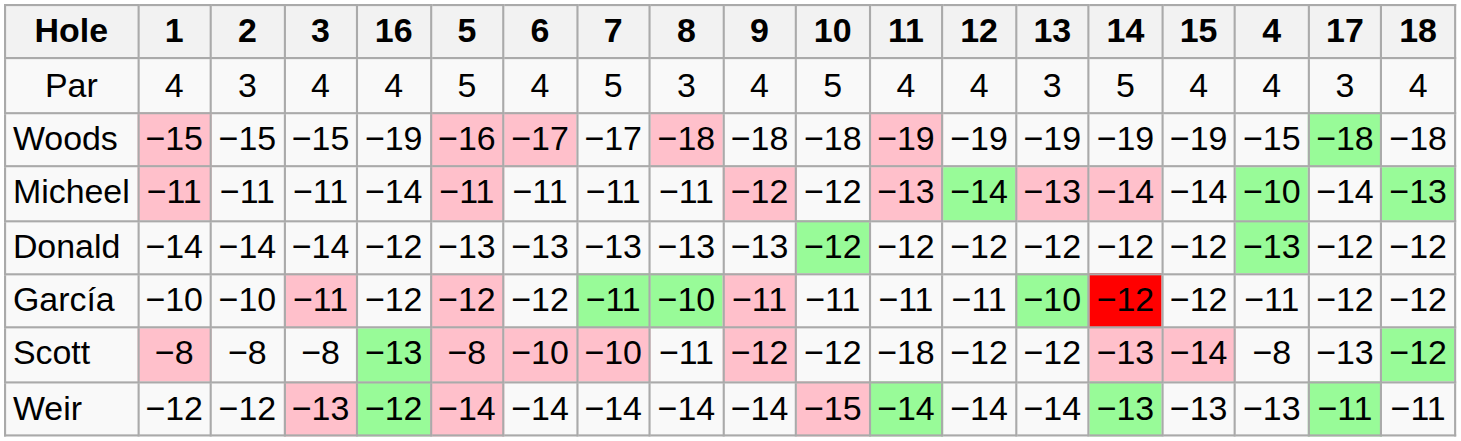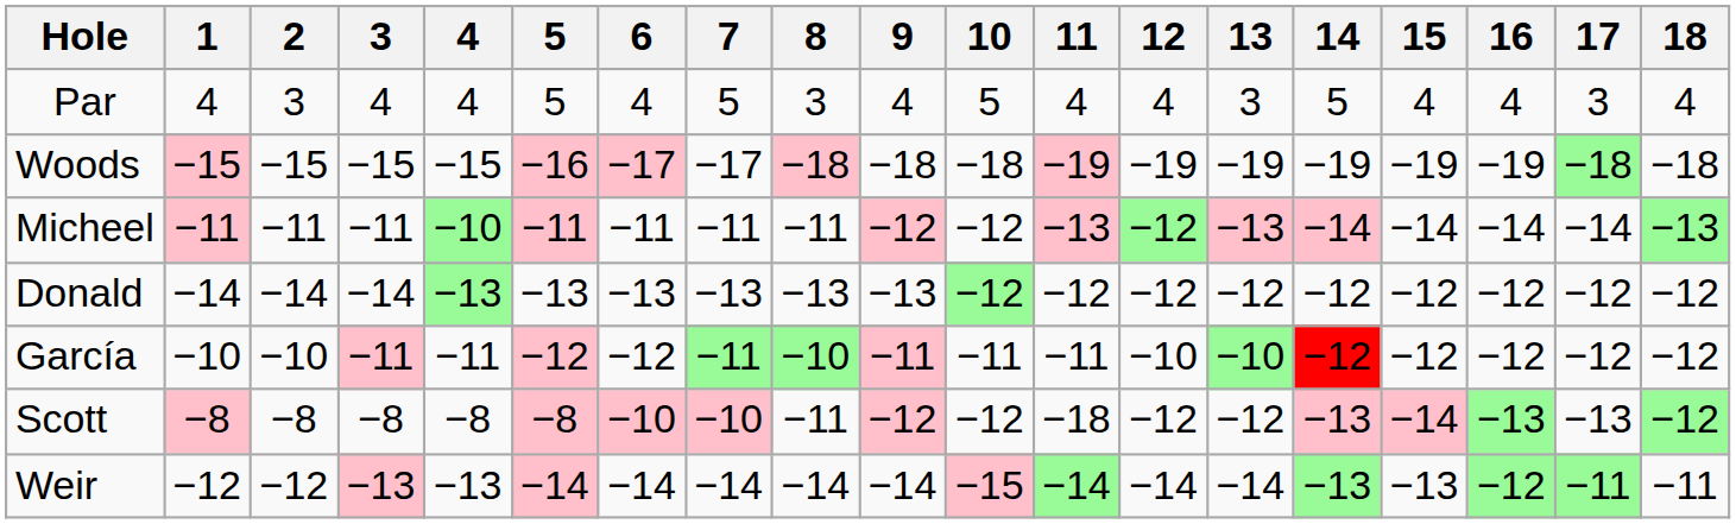 <table class="wikitable" style="text-align:center">
 <tr>
 <th>Hole</th>
 <th>1</th>
 <th>2</th>
 <th>3</th>
-<th>16</th>
+<th>4</th>
 <th>5</th>
 <th>6</th>
 <th>7</th>
 <th>8</th>
 <th>9</th>
 <th>10</th>
 <th>11</th>
 <th>12</th>
 <th>13</th>
 <th>14</th>
 <th>15</th>
-<th>4</th>
+<th>16</th>
 <th>17</th>
 <th>18</th>
 </tr>
 <tr>
 <td>Par</td>
 <td>4</td>
 <td>3</td>
 <td>4</td>
 <td>4</td>
 <td>5</td>
 <td>4</td>
 <td>5</td>
 <td>3</td>
 <td>4</td>
 <td>5</td>
 <td>4</td>
 <td>4</td>
 <td>3</td>
 <td>5</td>
 <td>4</td>
 <td>4</td>
 <td>3</td>
 <td>4</td>
 </tr>
 <tr>
 <td align=left> Woods</td>
 <td style="background: Pink;">−15</td>
 <td>−15</td>
 <td>−15</td>
-<td>−19</td>
+<td>−15</td>
 <td style="background: Pink;">−16</td>
 <td style="background: Pink;">−17</td>
 <td>−17</td>
 <td style="background: Pink;">−18</td>
 <td>−18</td>
 <td>−18</td>
 <td style="background: Pink;">−19</td>
 <td>−19</td>
 <td>−19</td>
 <td>−19</td>
 <td>−19</td>
-<td>−15</td>
+<td>−19</td>
 <td style="background: PaleGreen;">−18</td>
 <td>−18</td>
 </tr>
 <tr>
 <td align=left> Micheel</td>
 <td style="background: Pink;">−11</td>
 <td>−11</td>
 <td>−11</td>
-<td>−14</td>
+<td style="background: PaleGreen;">−10</td>
 <td style="background: Pink;">−11</td>
 <td>−11</td>
 <td>−11</td>
 <td>−11</td>
 <td style="background: Pink;">−12</td>
 <td>−12</td>
 <td style="background: Pink;">−13</td>
-<td style="background: PaleGreen;">−14</td>
+<td style="background: PaleGreen;">−12</td>
 <td style="background: Pink;">−13</td>
 <td style="background: Pink;">−14</td>
 <td>−14</td>
-<td style="background: PaleGreen;">−10</td>
+<td>−14</td>
 <td>−14</td>
 <td style="background: PaleGreen;">−13</td>
 </tr>
 <tr>
 <td align=left> Donald</td>
 <td>−14</td>
 <td>−14</td>
 <td>−14</td>
-<td>−12</td>
+<td style="background: PaleGreen;">−13</td>
 <td>−13</td>
 <td>−13</td>
 <td>−13</td>
 <td>−13</td>
 <td>−13</td>
 <td style="background: PaleGreen;">−12</td>
 <td>−12</td>
 <td>−12</td>
 <td>−12</td>
 <td>−12</td>
 <td>−12</td>
-<td style="background: PaleGreen;">−13</td>
+<td>−12</td>
 <td>−12</td>
 <td>−12</td>
 </tr>
 <tr>
 <td align=left> García</td>
 <td>−10</td>
 <td>−10</td>
 <td style="background: Pink;">−11</td>
-<td>−12</td>
+<td>−11</td>
 <td style="background: Pink;">−12</td>
 <td>−12</td>
 <td style="background: PaleGreen;">−11</td>
 <td style="background: PaleGreen;">−10</td>
 <td style="background: Pink;">−11</td>
 <td>−11</td>
 <td>−11</td>
-<td>−11</td>
+<td>−10</td>
 <td style="background: PaleGreen;">−10</td>
 <td style="background: Red;">−12</td>
 <td>−12</td>
-<td>−11</td>
+<td>−12</td>
 <td>−12</td>
 <td>−12</td>
 </tr>
 <tr>
 <td align=left> Scott</td>
 <td style="background: Pink;">−8</td>
 <td>−8</td>
 <td>−8</td>
-<td style="background: PaleGreen;">−13</td>
+<td>−8</td>
 <td style="background: Pink;">−8</td>
 <td style="background: Pink;">−10</td>
 <td style="background: Pink;">−10</td>
 <td>−11</td>
 <td style="background: Pink;">−12</td>
 <td>−12</td>
 <td>−18</td>
 <td>−12</td>
 <td>−12</td>
 <td style="background: Pink;">−13</td>
 <td style="background: Pink;">−14</td>
-<td>−8</td>
+<td style="background: PaleGreen;">−13</td>
 <td>−13</td>
 <td style="background: PaleGreen;">−12</td>
 </tr>
 <tr>
 <td align=left> Weir</td>
 <td>−12</td>
 <td>−12</td>
 <td style="background: Pink;">−13</td>
-<td style="background: PaleGreen;">−12</td>
+<td>−13</td>
 <td style="background: Pink;">−14</td>
 <td>−14</td>
 <td>−14</td>
 <td>−14</td>
 <td>−14</td>
 <td style="background: Pink;">−15</td>
 <td style="background: PaleGreen;">−14</td>
 <td>−14</td>
 <td>−14</td>
 <td style="background: PaleGreen;">−13</td>
 <td>−13</td>
-<td>−13</td>
+<td style="background: PaleGreen;">−12</td>
 <td style="background: PaleGreen;">−11</td>
 <td>−11</td>
 </tr>
 </table>
